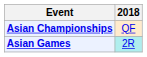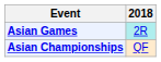 <table class="wikitable" style="font-size: 90%; text-align:center">
 <tr>
 <th>Event</th>
 <th>2018</th>
 </tr>
 <tr>
+<td bgcolor="#ECF2FF"; align="left"><strong><a href='#'>Asian Games</a></strong></td>
+<td bgcolor=AFEEEE><a href='#'>2R</a></td>
+</tr>
+<tr>
 <td bgcolor="#ECF2FF"; align="left"><strong><a href='#'>Asian Championships</a></strong></td>
 <td bgcolor=FFEBCD><a href='#'>QF</a></td>
 </tr>
-<tr>
-<td bgcolor="#ECF2FF"; align="left"><strong><a href='#'>Asian Games</a></strong></td>
-<td bgcolor=AFEEEE><a href='#'>2R</a></td>
-</tr>
 </table>
